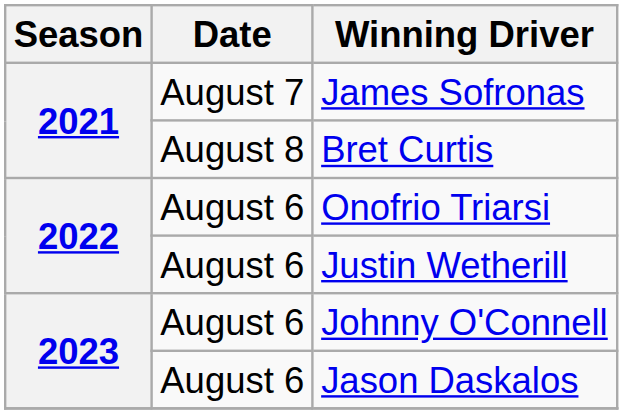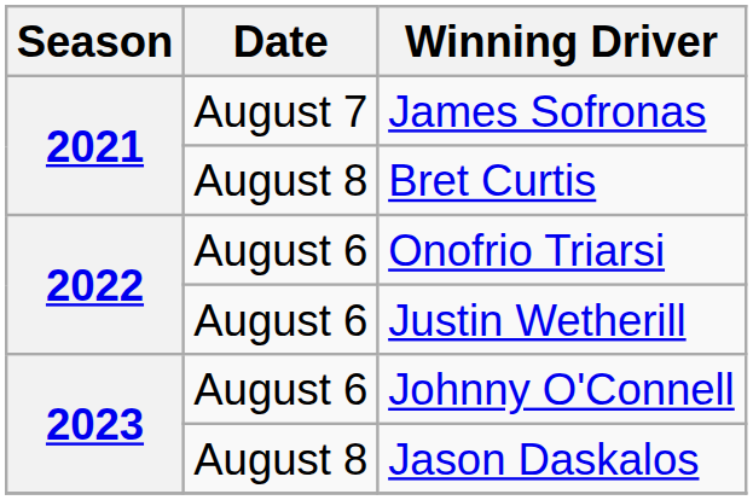 <table class="wikitable" style="font-size: 95%;">
 <tr>
 <th>Season</th>
 <th>Date</th>
 <th>Winning Driver</th>
 </tr>
 <tr>
 <th rowspan=2><a href='#'>2021</a></th>
 <td>August 7</td>
 <td> <a href='#'>James Sofronas</a></td>
 </tr>
 <tr>
 <td>August 8</td>
 <td> <a href='#'>Bret Curtis</a></td>
 </tr>
 <tr>
 <th rowspan=2><a href='#'>2022</a></th>
 <td>August 6</td>
 <td> <a href='#'>Onofrio Triarsi</a></td>
 </tr>
 <tr>
 <td>August 6</td>
 <td> <a href='#'>Justin Wetherill</a></td>
 </tr>
 <tr>
 <th rowspan=2><a href='#'>2023</a></th>
 <td>August 6</td>
 <td> <a href='#'>Johnny O'Connell</a></td>
 </tr>
 <tr>
-<td>August 6</td>
+<td>August 8</td>
 <td> <a href='#'>Jason Daskalos</a></td>
 </tr>
 <tr>
 </tr>
 </table>
